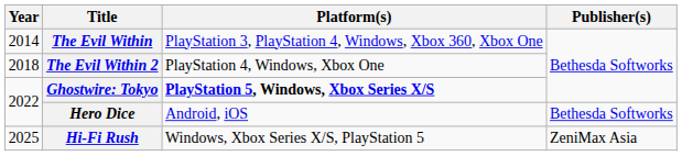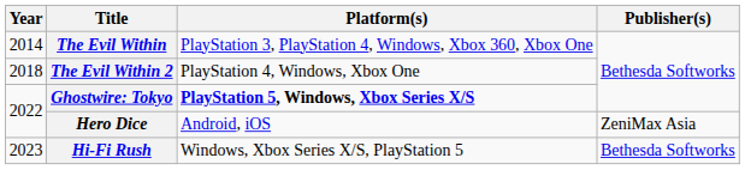 <table class="wikitable sortable plainrowheaders">
 <tr>
 <th scope="col">Year</th>
 <th scope="col">Title</th>
 <th scope="col">Platform(s)</th>
 <th scope="col">Publisher(s)</th>
 </tr>
 <tr>
 <td>2014</td>
 <th scope="row"><em><a href='#'>The Evil Within</a></em></th>
 <td><a href='#'>PlayStation 3</a>, <a href='#'>PlayStation 4</a>, <a href='#'>Windows</a>, <a href='#'>Xbox 360</a>, <a href='#'>Xbox One</a></td>
 <td rowspan="3"><a href='#'>Bethesda Softworks</a></td>
 </tr>
 <tr>
 <td>2018</td>
 <th scope="row"><em><a href='#'>The Evil Within 2</a></em></th>
 <td>PlayStation 4, Windows, Xbox One</td>
 </tr>
 <tr>
 <td rowspan="2">2022</td>
 <th scope="row"><em><a href='#'>Ghostwire: Tokyo</a></em></th>
 <td><strong><a href='#'>PlayStation 5</a>, Windows, <a href='#'>Xbox Series X/S</a></strong></td>
 </tr>
 <tr>
 <th scope="row"><em>Hero Dice</em></th>
 <td><a href='#'>Android</a>, <a href='#'>iOS</a></td>
+<td>ZeniMax Asia</td>
+</tr>
+<tr>
+<td>2023</td>
+<th scope="row"><em><a href='#'>Hi-Fi Rush</a></em></th>
+<td>Windows, Xbox Series X/S, PlayStation 5</td>
 <td><a href='#'>Bethesda Softworks</a></td>
 </tr>
-<tr>
-<td>2025</td>
-<th scope="row"><em><a href='#'>Hi-Fi Rush</a></em></th>
-<td>Windows, Xbox Series X/S, PlayStation 5</td>
-<td>ZeniMax Asia</td>
-</tr>
 </table>
